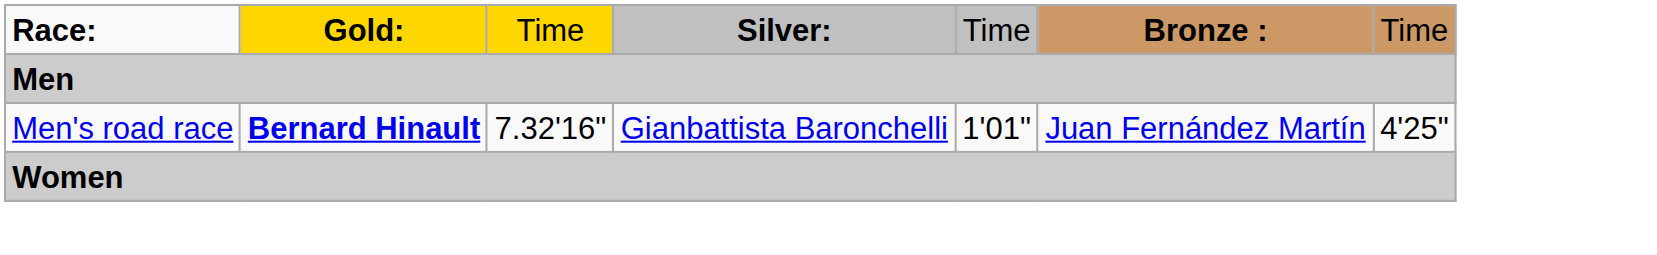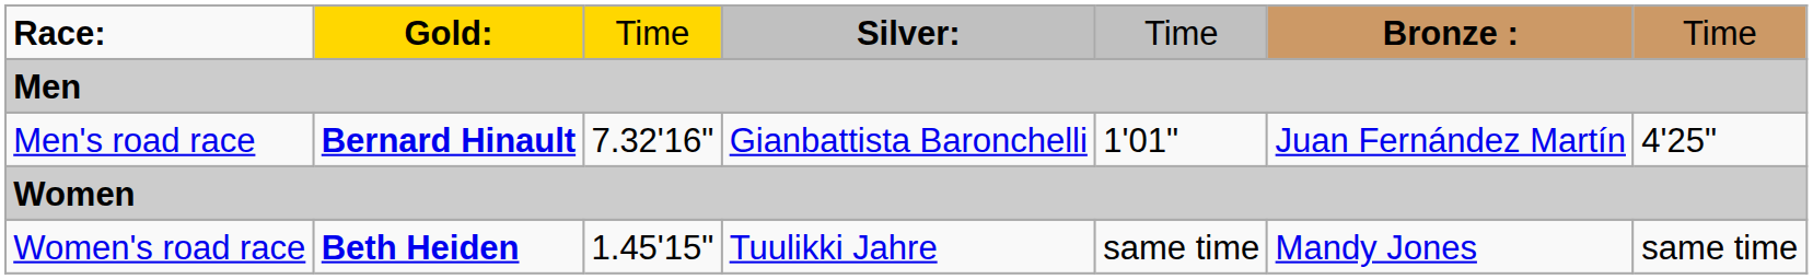 <table class="wikitable" style="text-align: left; font-size: 95%; border: gray solid 1px; border-collapse: collapse;">
 <tr>
 <td><strong>Race:</strong></td>
 <td style="text-align:center;background-color:gold;"><strong>Gold:</strong></td>
 <td style="text-align:center;background-color:gold;">Time</td>
 <td style="text-align:center;background-color:silver;"><strong>Silver:</strong></td>
 <td style="text-align:center;background-color:silver;">Time</td>
 <td style="text-align:center;background-color:#CC9966;"><strong>Bronze :</strong></td>
 <td style="text-align:center;background-color:#CC9966;">Time</td>
 </tr>
 <tr bgcolor="#cccccc">
 <td colspan=7><strong>Men</strong></td>
 </tr>
 <tr>
 <td><a href='#'>Men's road race</a><br></td>
 <td><strong><a href='#'>Bernard Hinault</a></strong><br><small></small></td>
 <td>7.32'16"</td>
 <td><a href='#'>Gianbattista Baronchelli</a><br><small></small></td>
 <td>1'01"</td>
 <td><a href='#'>Juan Fernández Martín</a><br><small></small></td>
 <td>4'25"</td>
 </tr>
 <tr bgcolor="#cccccc">
 <td colspan=7><strong>Women</strong></td>
 </tr>
+<tr>
+<td><a href='#'>Women's road race</a></td>
+<td><strong><a href='#'>Beth Heiden</a></strong><br><small></small></td>
+<td>1.45'15"</td>
+<td><a href='#'>Tuulikki Jahre</a><br><small></small></td>
+<td>same time</td>
+<td><a href='#'>Mandy Jones</a><br><small></small></td>
+<td>same time</td>
+</tr>
 </table>
